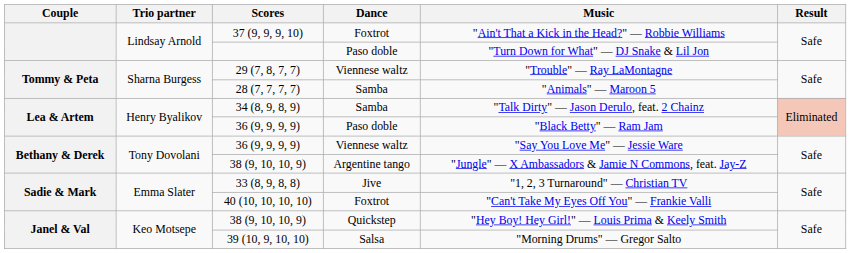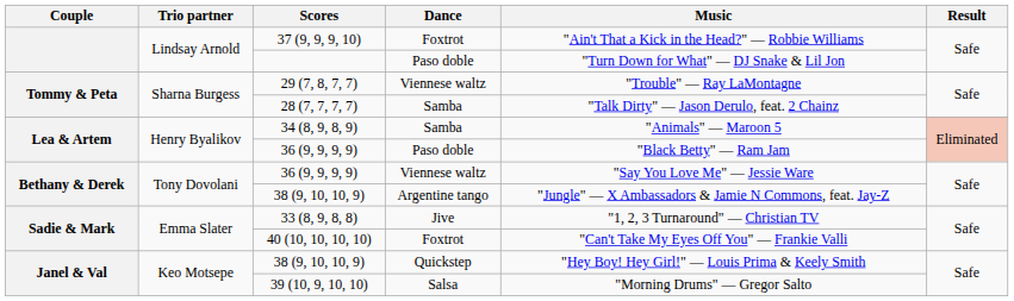 <table class="wikitable sortable" style="text-align:center; width:90%">
 <tr>
 <th scope="col">Couple</th>
 <th scope="col" class="unsortable">Trio partner</th>
 <th scope="col">Scores</th>
 <th scope="col" class="unsortable">Dance</th>
 <th scope="col" class="unsortable">Music</th>
 <th scope="col" class="unsortable">Result</th>
 </tr>
 <tr>
 <th scope="row" rowspan=2></th>
 <td rowspan="2">Lindsay Arnold</td>
 <td>37 (9, 9, 9, 10)</td>
 <td>Foxtrot</td>
 <td>"<a href='#'>Ain't That a Kick in the Head?</a>" — <a href='#'>Robbie Williams</a></td>
 <td rowspan=2>Safe</td>
 </tr>
 <tr>
 <td></td>
 <td>Paso doble</td>
 <td>"<a href='#'>Turn Down for What</a>" — <a href='#'>DJ Snake</a> & <a href='#'>Lil Jon</a></td>
 </tr>
 <tr>
 <th scope="row" rowspan=2>Tommy & Peta</th>
 <td rowspan="2">Sharna Burgess</td>
 <td>29 (7, 8, 7, 7)</td>
 <td>Viennese waltz</td>
 <td>"<a href='#'>Trouble</a>" — <a href='#'>Ray LaMontagne</a></td>
 <td rowspan=2>Safe</td>
 </tr>
 <tr>
 <td>28 (7, 7, 7, 7)</td>
 <td>Samba</td>
-<td>"<a href='#'>Animals</a>" — <a href='#'>Maroon 5</a></td>
+<td>"<a href='#'>Talk Dirty</a>" — <a href='#'>Jason Derulo</a>, feat. <a href='#'>2 Chainz</a></td>
 </tr>
 <tr>
 <th scope="row" rowspan=2>Lea & Artem</th>
 <td rowspan="2">Henry Byalikov</td>
 <td>34 (8, 9, 8, 9)</td>
 <td>Samba</td>
-<td>"<a href='#'>Talk Dirty</a>" — <a href='#'>Jason Derulo</a>, feat. <a href='#'>2 Chainz</a></td>
+<td>"<a href='#'>Animals</a>" — <a href='#'>Maroon 5</a></td>
 <td rowspan=2 bgcolor=f4c7b8>Eliminated</td>
 </tr>
 <tr>
 <td>36 (9, 9, 9, 9)</td>
 <td>Paso doble</td>
 <td>"<a href='#'>Black Betty</a>" — <a href='#'>Ram Jam</a></td>
 </tr>
 <tr>
 <th scope="row" rowspan=2>Bethany & Derek</th>
 <td rowspan="2">Tony Dovolani</td>
 <td>36 (9, 9, 9, 9)</td>
 <td>Viennese waltz</td>
 <td>"<a href='#'>Say You Love Me</a>" — <a href='#'>Jessie Ware</a></td>
 <td rowspan=2>Safe</td>
 </tr>
 <tr>
 <td>38 (9, 10, 10, 9)</td>
 <td>Argentine tango</td>
 <td>"<a href='#'>Jungle</a>" — <a href='#'>X Ambassadors</a> & <a href='#'>Jamie N Commons</a>, feat. <a href='#'>Jay-Z</a></td>
 </tr>
 <tr>
 <th scope="row" rowspan=2>Sadie & Mark</th>
 <td rowspan="2">Emma Slater</td>
 <td>33 (8, 9, 8, 8)</td>
 <td>Jive</td>
 <td>"1, 2, 3 Turnaround" — <a href='#'>Christian TV</a></td>
 <td rowspan=2>Safe</td>
 </tr>
 <tr>
 <td>40 (10, 10, 10, 10)</td>
 <td>Foxtrot</td>
 <td>"<a href='#'>Can't Take My Eyes Off You</a>" — <a href='#'>Frankie Valli</a></td>
 </tr>
 <tr>
 <th scope="row" rowspan=2>Janel & Val</th>
 <td rowspan="2">Keo Motsepe</td>
 <td>38 (9, 10, 10, 9)</td>
 <td>Quickstep</td>
 <td>"<a href='#'>Hey Boy! Hey Girl!</a>" — <a href='#'>Louis Prima</a> & <a href='#'>Keely Smith</a></td>
 <td rowspan=2>Safe</td>
 </tr>
 <tr>
 <td>39 (10, 9, 10, 10)</td>
 <td>Salsa</td>
 <td>"Morning Drums" — Gregor Salto</td>
 </tr>
 </table>
